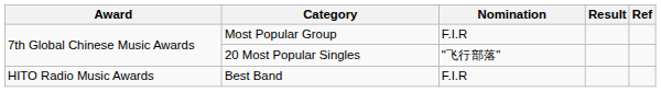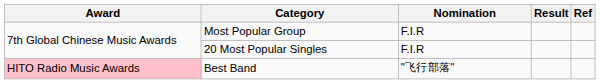 <table class="wikitable">
 <tr>
 <th width="270">Award</th>
 <th width="270">Category</th>
 <th width="180">Nomination</th>
 <th>Result</th>
 <th>Ref</th>
 </tr>
 <tr>
 <td rowspan="2">7th Global Chinese Music Awards</td>
 <td>Most Popular Group</td>
 <td>F.I.R</td>
 <td></td>
 <td align="center"></td>
 </tr>
 <tr>
 <td>20 Most Popular Singles</td>
+<td>F.I.R</td>
+<td></td>
+<td align="center"></td>
+</tr>
+<tr>
+<td style="background: pink;">HITO Radio Music Awards</td>
+<td>Best Band</td>
 <td>"飞行部落"</td>
 <td></td>
 <td align="center"></td>
 </tr>
-<tr>
-<td>HITO Radio Music Awards</td>
-<td>Best Band</td>
-<td>F.I.R</td>
-<td></td>
-<td align="center"></td>
-</tr>
 </table>
